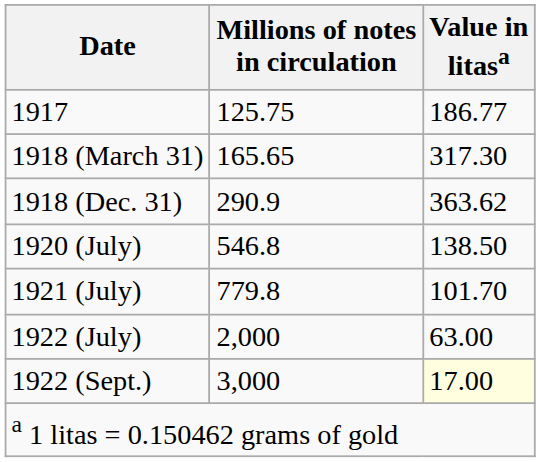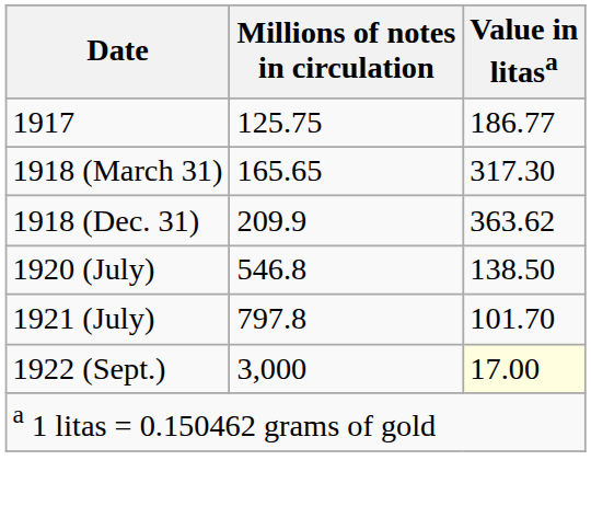 <table class=wikitable align=right style="margin: 0 0 0 1em">
 <tr>
 <th>Date</th>
 <th>Millions of notes<br> in circulation</th>
 <th>Value in<br> litas<sup>a</sup></th>
 </tr>
 <tr>
 <td>1917</td>
 <td>125.75</td>
 <td>186.77</td>
 </tr>
 <tr>
 <td>1918 (March 31)</td>
 <td>165.65</td>
 <td>317.30</td>
 </tr>
 <tr>
 <td>1918 (Dec. 31)</td>
-<td>290.9</td>
+<td>209.9</td>
 <td>363.62</td>
 </tr>
 <tr>
 <td>1920 (July)</td>
 <td>546.8</td>
 <td>138.50</td>
 </tr>
 <tr>
 <td>1921 (July)</td>
-<td>779.8</td>
+<td>797.8</td>
 <td>101.70</td>
-</tr>
-<tr>
-<td>1922 (July)</td>
-<td>2,000</td>
-<td>63.00</td>
 </tr>
 <tr>
 <td>1922 (Sept.)</td>
 <td>3,000</td>
 <td style="background: lightyellow;">17.00</td>
 </tr>
 <tr>
 <td colspan=3><sup>a</sup> 1 litas = 0.150462 grams of gold</td>
 </tr>
 </table>
